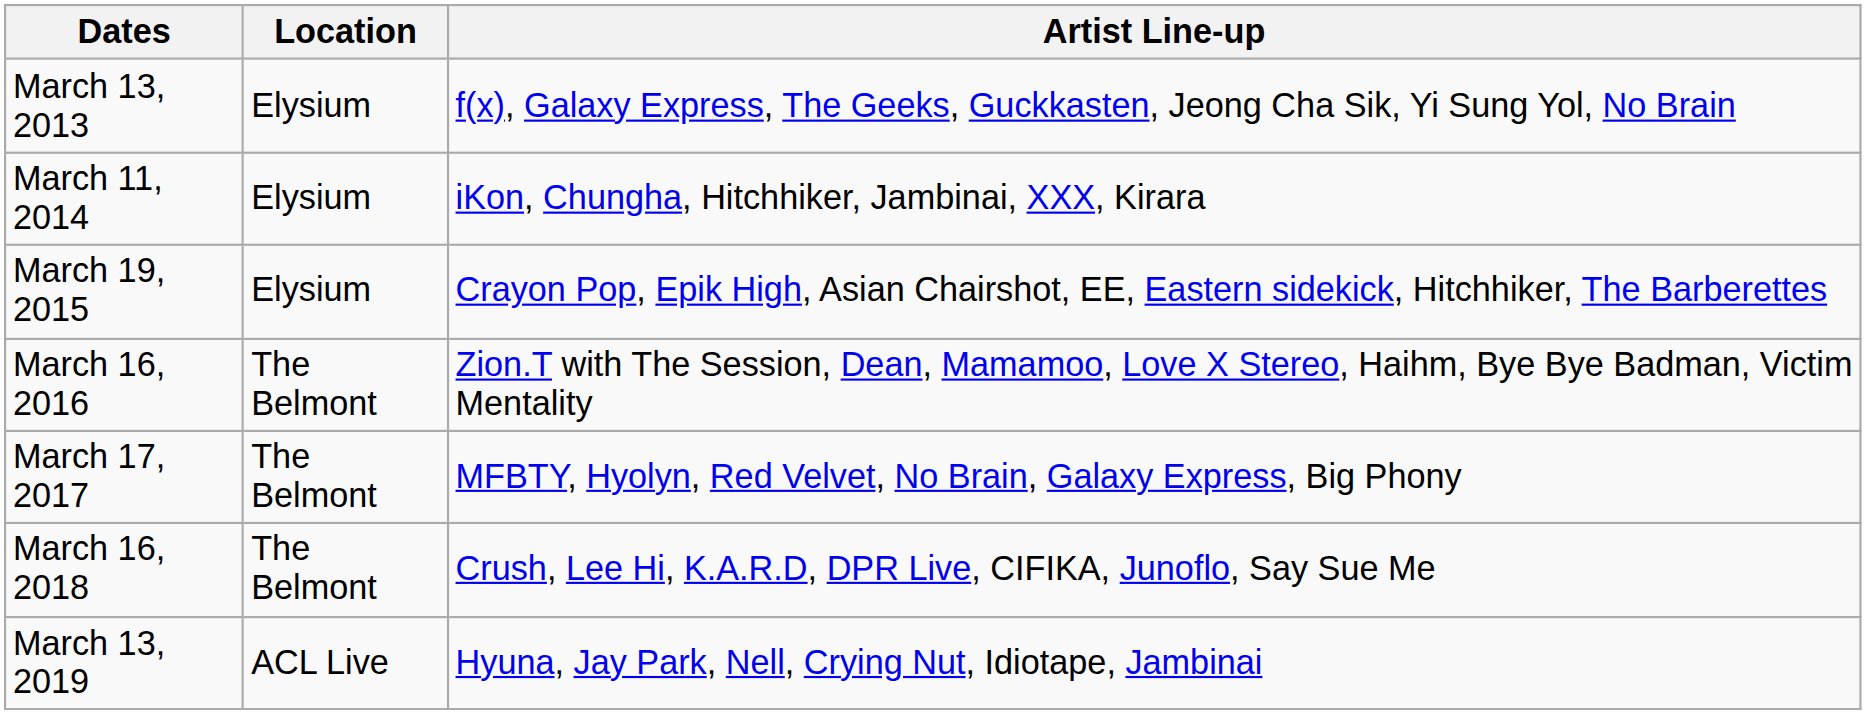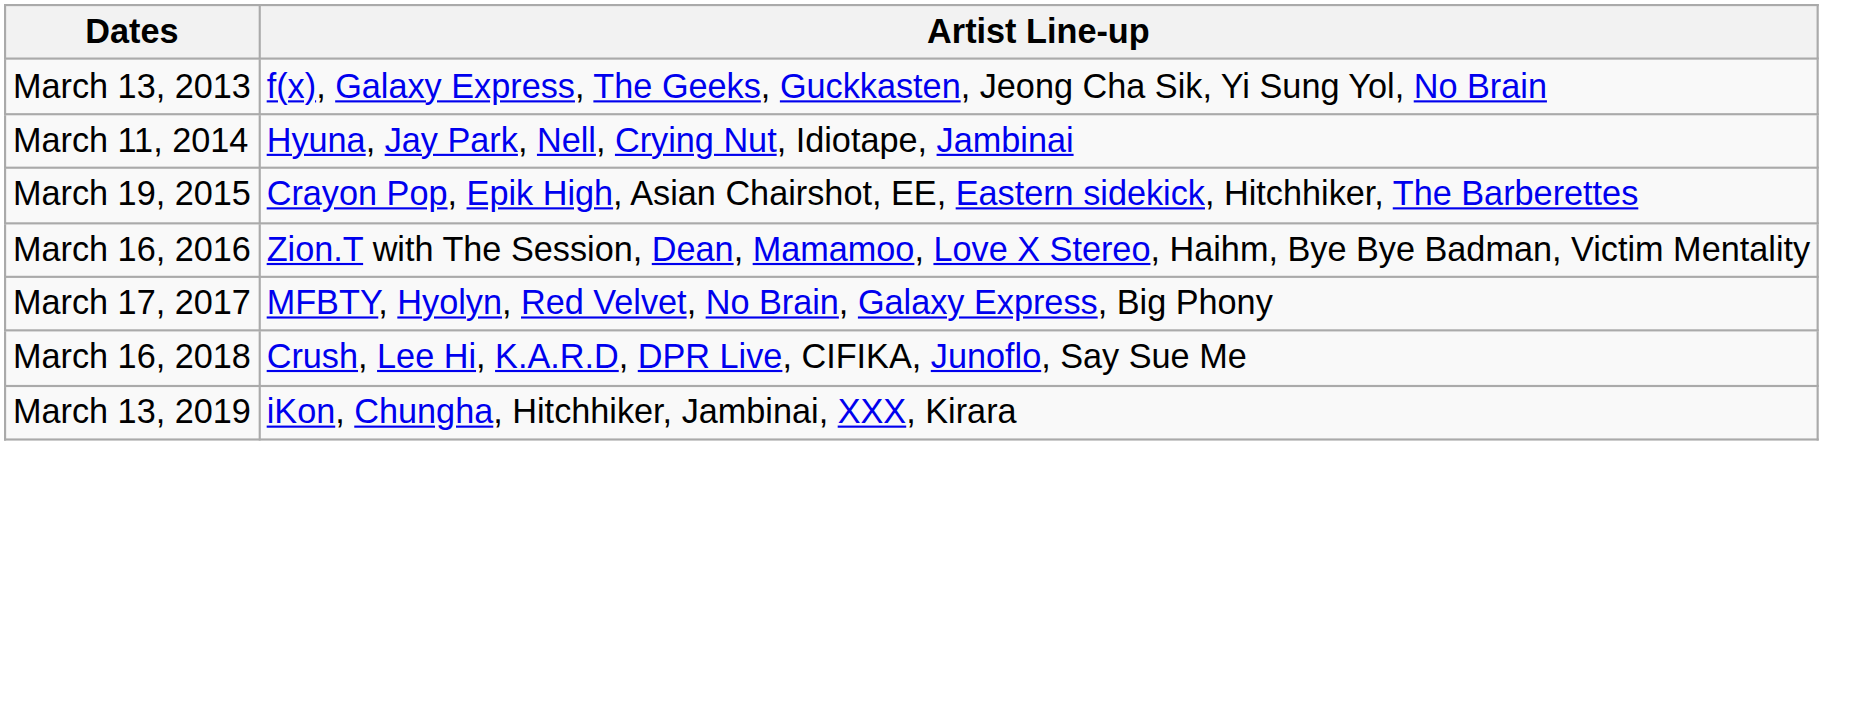 <table class="wikitable">
 <tr>
 <th>Dates</th>
-<th>Location</th>
 <th>Artist Line-up</th>
 </tr>
 <tr>
 <td>March 13, 2013</td>
-<td>Elysium</td>
 <td><a href='#'>f(x)</a>, <a href='#'>Galaxy Express</a>, <a href='#'>The Geeks</a>, <a href='#'>Guckkasten</a>, Jeong Cha Sik, Yi Sung Yol, <a href='#'>No Brain</a></td>
 </tr>
 <tr>
 <td>March 11, 2014</td>
-<td>Elysium</td>
-<td><a href='#'>iKon</a>, <a href='#'>Chungha</a>, Hitchhiker, Jambinai, <a href='#'>XXX</a>, Kirara</td>
+<td><a href='#'>Hyuna</a>, <a href='#'>Jay Park</a>, <a href='#'>Nell</a>, <a href='#'>Crying Nut</a>, Idiotape, <a href='#'>Jambinai</a></td>
 </tr>
 <tr>
 <td>March 19, 2015</td>
-<td>Elysium</td>
 <td><a href='#'>Crayon Pop</a>, <a href='#'>Epik High</a>, Asian Chairshot, EE, <a href='#'>Eastern sidekick</a>, Hitchhiker, <a href='#'>The Barberettes</a></td>
 </tr>
 <tr>
 <td>March 16, 2016</td>
-<td>The Belmont</td>
 <td><a href='#'>Zion.T</a> with The Session, <a href='#'>Dean</a>, <a href='#'>Mamamoo</a>, <a href='#'>Love X Stereo</a>, Haihm, Bye Bye Badman, Victim Mentality</td>
 </tr>
 <tr>
 <td>March 17, 2017</td>
-<td>The Belmont</td>
 <td><a href='#'>MFBTY</a>, <a href='#'>Hyolyn</a>, <a href='#'>Red Velvet</a>, <a href='#'>No Brain</a>, <a href='#'>Galaxy Express</a>, Big Phony</td>
 </tr>
 <tr>
 <td>March 16, 2018</td>
-<td>The Belmont</td>
 <td><a href='#'>Crush</a>, <a href='#'>Lee Hi</a>, <a href='#'> K.A.R.D</a>, <a href='#'>DPR Live</a>, CIFIKA, <a href='#'>Junoflo</a>, Say Sue Me</td>
 </tr>
 <tr>
 <td>March 13, 2019</td>
-<td>ACL Live</td>
-<td><a href='#'>Hyuna</a>, <a href='#'>Jay Park</a>, <a href='#'>Nell</a>, <a href='#'>Crying Nut</a>, Idiotape, <a href='#'>Jambinai</a></td>
+<td><a href='#'>iKon</a>, <a href='#'>Chungha</a>, Hitchhiker, Jambinai, <a href='#'>XXX</a>, Kirara</td>
 </tr>
 </table>
